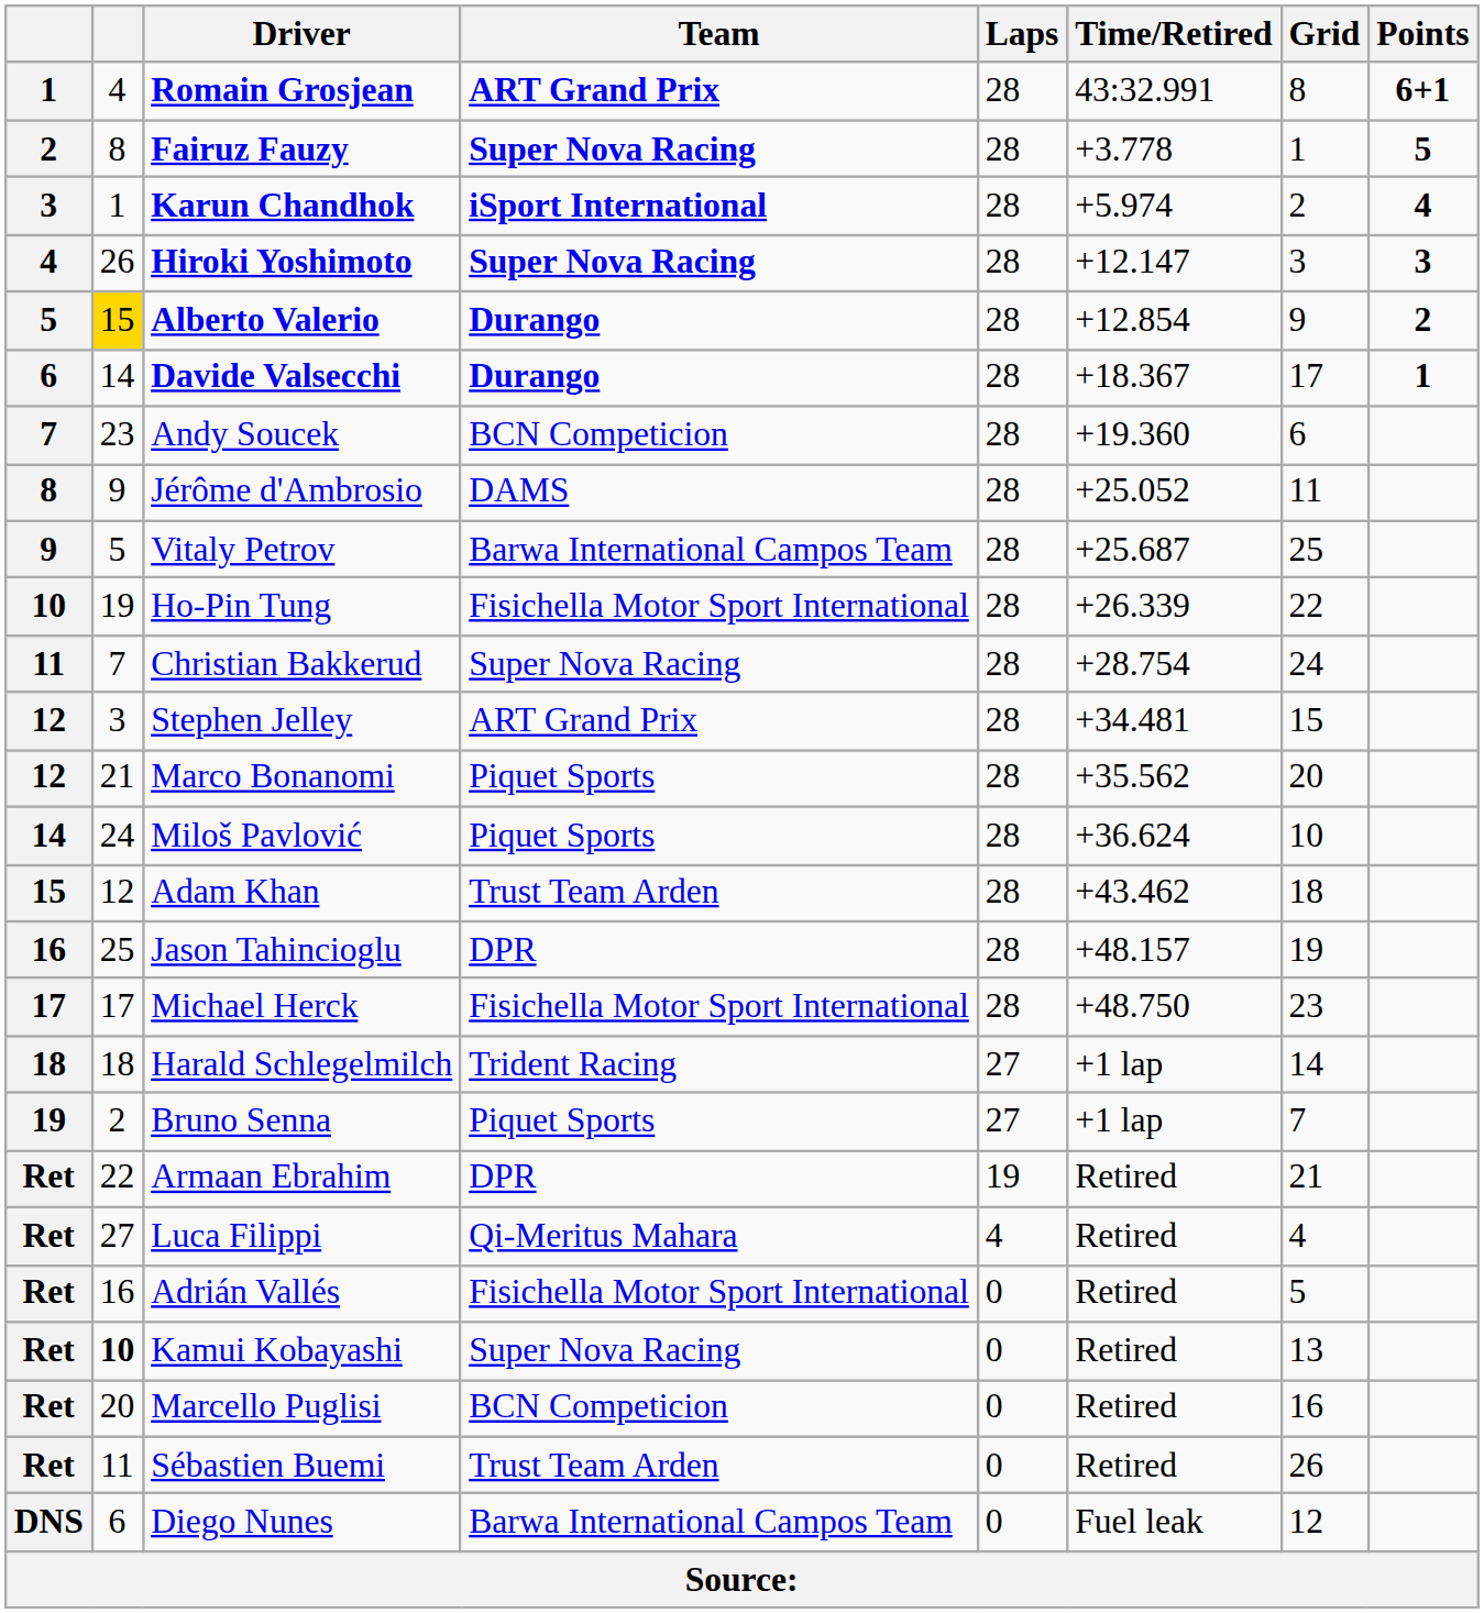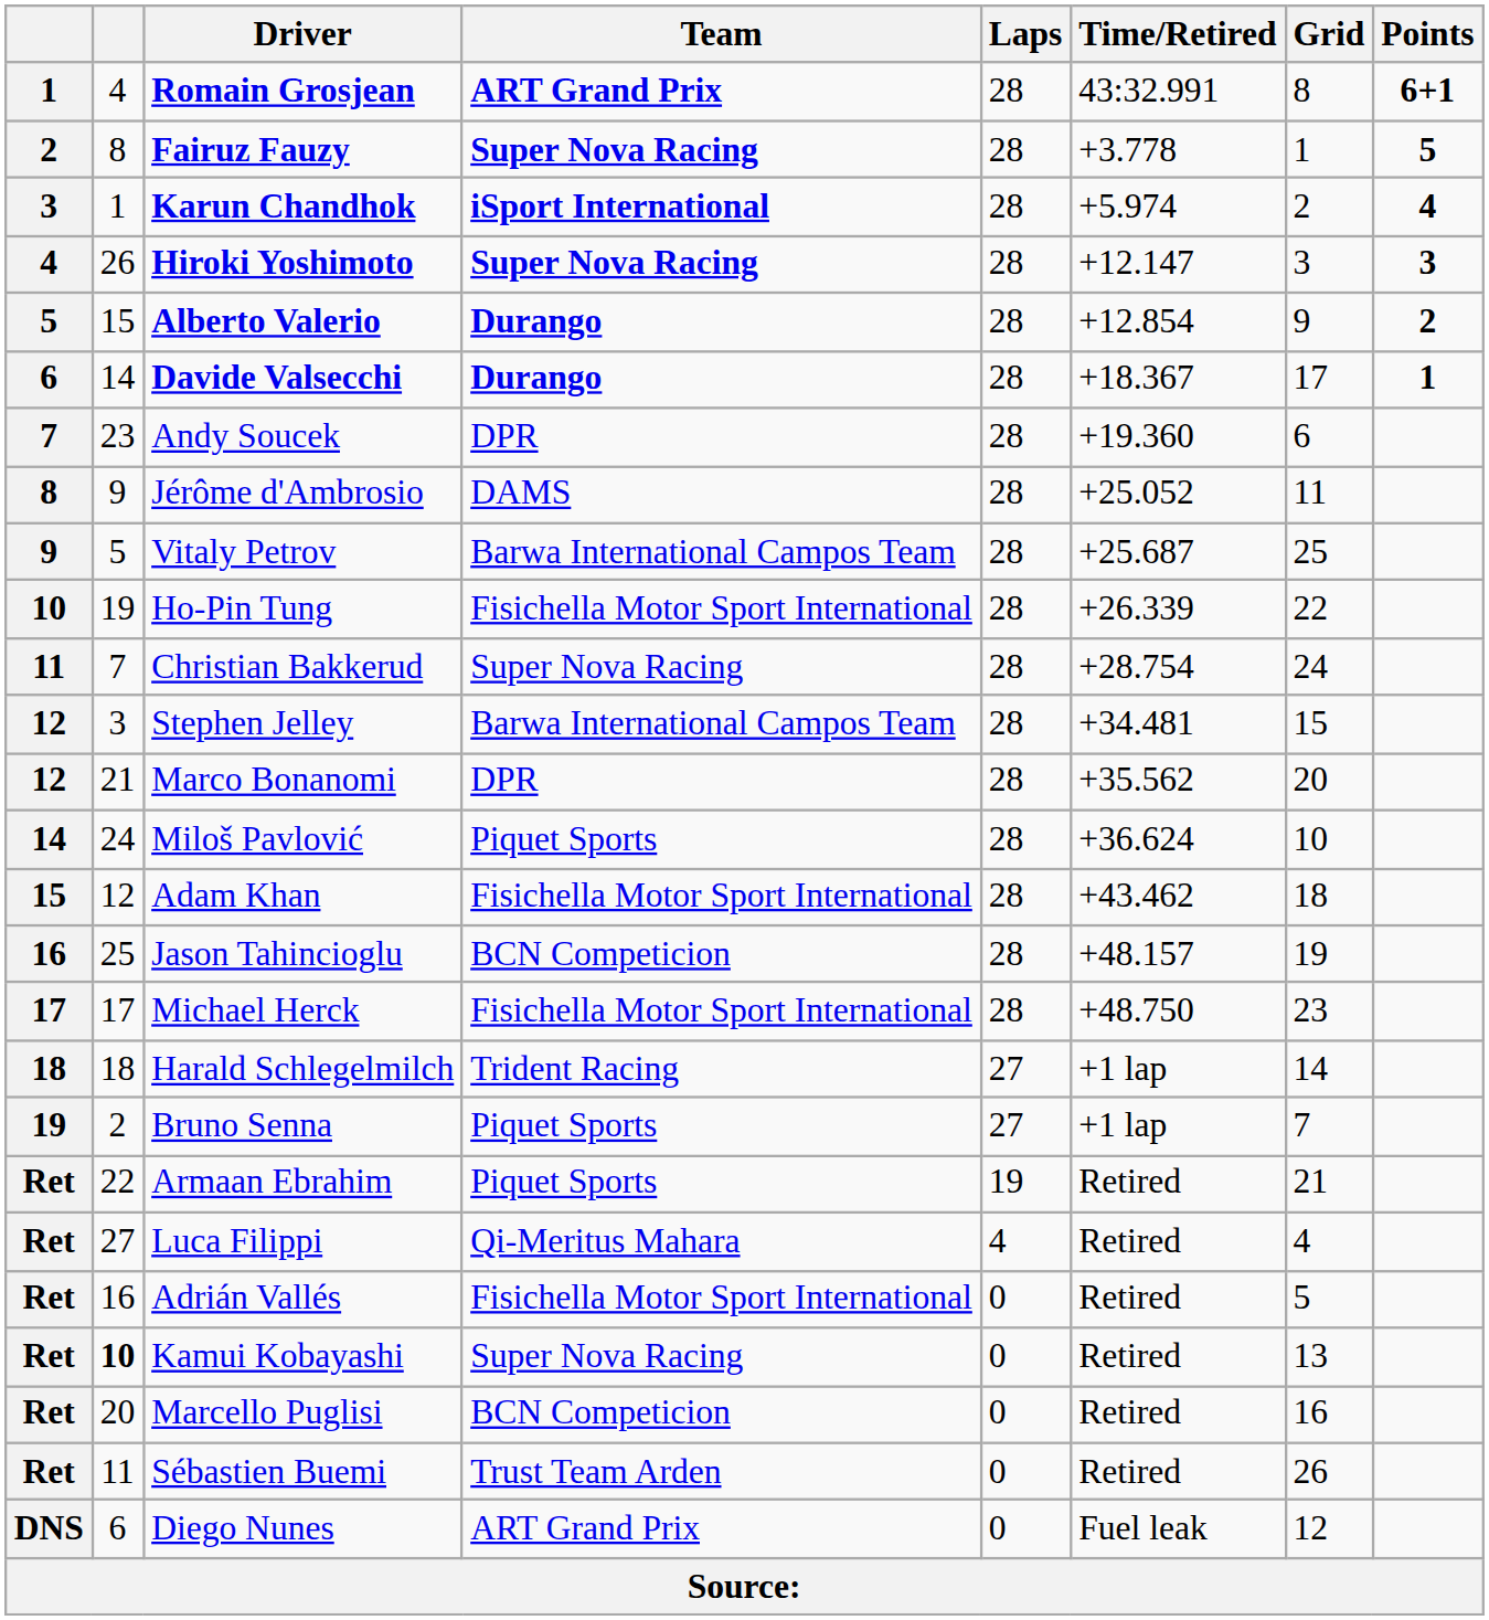 <table class="wikitable" style="font-size: 85%">
 <tr>
 <th></th>
 <th></th>
 <th>Driver</th>
 <th>Team</th>
 <th>Laps</th>
 <th>Time/Retired</th>
 <th>Grid</th>
 <th>Points</th>
 </tr>
 <tr>
 <th>1</th>
 <td align="center">4</td>
 <td> <strong><a href='#'>Romain Grosjean</a></strong></td>
 <td><strong><a href='#'>ART Grand Prix</a></strong></td>
 <td>28</td>
 <td>43:32.991</td>
 <td>8</td>
 <td align="center"><strong>6+1</strong></td>
 </tr>
 <tr>
 <th>2</th>
 <td align="center">8</td>
 <td> <strong><a href='#'>Fairuz Fauzy</a></strong></td>
 <td><strong><a href='#'>Super Nova Racing</a></strong></td>
 <td>28</td>
 <td>+3.778</td>
 <td>1</td>
 <td align="center"><strong>5</strong></td>
 </tr>
 <tr>
 <th>3</th>
 <td align="center">1</td>
 <td> <strong><a href='#'>Karun Chandhok</a></strong></td>
 <td><strong><a href='#'>iSport International</a></strong></td>
 <td>28</td>
 <td>+5.974</td>
 <td>2</td>
 <td align="center"><strong>4</strong></td>
 </tr>
 <tr>
 <th>4</th>
 <td align="center">26</td>
 <td> <strong><a href='#'>Hiroki Yoshimoto</a></strong></td>
 <td><strong><a href='#'>Super Nova Racing</a></strong></td>
 <td>28</td>
 <td>+12.147</td>
 <td>3</td>
 <td align="center"><strong>3</strong></td>
 </tr>
 <tr>
 <th>5</th>
-<td align="center" style="background: gold;">15</td>
+<td align="center">15</td>
 <td> <strong><a href='#'>Alberto Valerio</a></strong></td>
 <td><strong><a href='#'>Durango</a></strong></td>
 <td>28</td>
 <td>+12.854</td>
 <td>9</td>
 <td align="center"><strong>2</strong></td>
 </tr>
 <tr>
 <th>6</th>
 <td align="center">14</td>
 <td> <strong><a href='#'>Davide Valsecchi</a></strong></td>
 <td><strong><a href='#'>Durango</a></strong></td>
 <td>28</td>
 <td>+18.367</td>
 <td>17</td>
 <td align="center"><strong>1</strong></td>
 </tr>
 <tr>
 <th>7</th>
 <td align="center">23</td>
 <td> <a href='#'>Andy Soucek</a></td>
-<td><a href='#'>BCN Competicion</a></td>
+<td><a href='#'>DPR</a></td>
 <td>28</td>
 <td>+19.360</td>
 <td>6</td>
 <td></td>
 </tr>
 <tr>
 <th>8</th>
 <td align="center">9</td>
 <td> <a href='#'>Jérôme d'Ambrosio</a></td>
 <td><a href='#'>DAMS</a></td>
 <td>28</td>
 <td>+25.052</td>
 <td>11</td>
 <td></td>
 </tr>
 <tr>
 <th>9</th>
 <td align="center">5</td>
 <td> <a href='#'>Vitaly Petrov</a></td>
 <td><a href='#'>Barwa International Campos Team</a></td>
 <td>28</td>
 <td>+25.687</td>
 <td>25</td>
 <td></td>
 </tr>
 <tr>
 <th>10</th>
 <td align="center">19</td>
 <td> <a href='#'>Ho-Pin Tung</a></td>
 <td><a href='#'>Fisichella Motor Sport International</a></td>
 <td>28</td>
 <td>+26.339</td>
 <td>22</td>
 <td></td>
 </tr>
 <tr>
 <th>11</th>
 <td align="center">7</td>
 <td> <a href='#'>Christian Bakkerud</a></td>
 <td><a href='#'>Super Nova Racing</a></td>
 <td>28</td>
 <td>+28.754</td>
 <td>24</td>
 <td></td>
 </tr>
 <tr>
 <th>12</th>
 <td align="center">3</td>
 <td> <a href='#'>Stephen Jelley</a></td>
-<td><a href='#'>ART Grand Prix</a></td>
+<td><a href='#'>Barwa International Campos Team</a></td>
 <td>28</td>
 <td>+34.481</td>
 <td>15</td>
 <td></td>
 </tr>
 <tr>
 <th>12</th>
 <td align="center">21</td>
 <td> <a href='#'>Marco Bonanomi</a></td>
-<td><a href='#'>Piquet Sports</a></td>
+<td><a href='#'>DPR</a></td>
 <td>28</td>
 <td>+35.562</td>
 <td>20</td>
 <td></td>
 </tr>
 <tr>
 <th>14</th>
 <td align="center">24</td>
 <td> <a href='#'>Miloš Pavlović</a></td>
 <td><a href='#'>Piquet Sports</a></td>
 <td>28</td>
 <td>+36.624</td>
 <td>10</td>
 <td></td>
 </tr>
 <tr>
 <th>15</th>
 <td align="center">12</td>
 <td> <a href='#'>Adam Khan</a></td>
-<td><a href='#'>Trust Team Arden</a></td>
+<td><a href='#'>Fisichella Motor Sport International</a></td>
 <td>28</td>
 <td>+43.462</td>
 <td>18</td>
 <td></td>
 </tr>
 <tr>
 <th>16</th>
 <td align="center">25</td>
 <td> <a href='#'>Jason Tahincioglu</a></td>
-<td><a href='#'>DPR</a></td>
+<td><a href='#'>BCN Competicion</a></td>
 <td>28</td>
 <td>+48.157</td>
 <td>19</td>
 <td></td>
 </tr>
 <tr>
 <th>17</th>
 <td align="center">17</td>
 <td> <a href='#'>Michael Herck</a></td>
 <td><a href='#'>Fisichella Motor Sport International</a></td>
 <td>28</td>
 <td>+48.750</td>
 <td>23</td>
 <td></td>
 </tr>
 <tr>
 <th>18</th>
 <td align="center">18</td>
 <td> <a href='#'>Harald Schlegelmilch</a></td>
 <td><a href='#'>Trident Racing</a></td>
 <td>27</td>
 <td>+1 lap</td>
 <td>14</td>
 <td></td>
 </tr>
 <tr>
 <th>19</th>
 <td align="center">2</td>
 <td> <a href='#'>Bruno Senna</a></td>
 <td><a href='#'>Piquet Sports</a></td>
 <td>27</td>
 <td>+1 lap</td>
 <td>7</td>
 <td></td>
 </tr>
 <tr>
 <th>Ret</th>
 <td align="center">22</td>
 <td> <a href='#'>Armaan Ebrahim</a></td>
-<td><a href='#'>DPR</a></td>
+<td><a href='#'>Piquet Sports</a></td>
 <td>19</td>
 <td>Retired</td>
 <td>21</td>
 <td></td>
 </tr>
 <tr>
 <th>Ret</th>
 <td align="center">27</td>
 <td> <a href='#'>Luca Filippi</a></td>
 <td><a href='#'>Qi-Meritus Mahara</a></td>
 <td>4</td>
 <td>Retired</td>
 <td>4</td>
 <td></td>
 </tr>
 <tr>
 <th>Ret</th>
 <td align="center">16</td>
 <td> <a href='#'>Adrián Vallés</a></td>
 <td><a href='#'>Fisichella Motor Sport International</a></td>
 <td>0</td>
 <td>Retired</td>
 <td>5</td>
 <td></td>
 </tr>
 <tr>
 <th>Ret</th>
 <td align="center"><strong>10</strong></td>
 <td> <a href='#'>Kamui Kobayashi</a></td>
 <td><a href='#'>Super Nova Racing</a></td>
 <td>0</td>
 <td>Retired</td>
 <td>13</td>
 <td></td>
 </tr>
 <tr>
 <th>Ret</th>
 <td align="center">20</td>
 <td> <a href='#'>Marcello Puglisi</a></td>
 <td><a href='#'>BCN Competicion</a></td>
 <td>0</td>
 <td>Retired</td>
 <td>16</td>
 <td></td>
 </tr>
 <tr>
 <th>Ret</th>
 <td align="center">11</td>
 <td> <a href='#'>Sébastien Buemi</a></td>
 <td><a href='#'>Trust Team Arden</a></td>
 <td>0</td>
 <td>Retired</td>
 <td>26</td>
 <td></td>
 </tr>
 <tr>
 <th>DNS</th>
 <td align="center">6</td>
 <td> <a href='#'>Diego Nunes</a></td>
-<td><a href='#'>Barwa International Campos Team</a></td>
+<td><a href='#'>ART Grand Prix</a></td>
 <td>0</td>
 <td>Fuel leak</td>
 <td>12</td>
 <td></td>
 </tr>
 <tr>
 <th colspan="8">Source:</th>
 </tr>
 </table>
